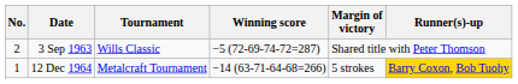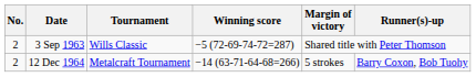 <table class="wikitable" style="font-size:95%;">
 <tr>
 <th>No.</th>
 <th>Date</th>
 <th>Tournament</th>
 <th>Winning score</th>
 <th>Margin of<br>victory</th>
 <th>Runner(s)-up</th>
 </tr>
 <tr>
 <td align=center>2</td>
 <td align=right>3 Sep <a href='#'>1963</a></td>
 <td><a href='#'>Wills Classic</a></td>
 <td>−5 (72-69-74-72=287)</td>
 <td colspan=2>Shared title with  <a href='#'>Peter Thomson</a></td>
 </tr>
 <tr>
-<td align=center>1</td>
+<td align=center>2</td>
 <td align=right>12 Dec <a href='#'>1964</a></td>
 <td><a href='#'>Metalcraft Tournament</a></td>
 <td>−14 (63-71-64-68=266)</td>
 <td>5 strokes</td>
-<td style="background: gold;"> <a href='#'>Barry Coxon</a>,  <a href='#'>Bob Tuohy</a></td>
+<td> <a href='#'>Barry Coxon</a>,  <a href='#'>Bob Tuohy</a></td>
 </tr>
 </table>
